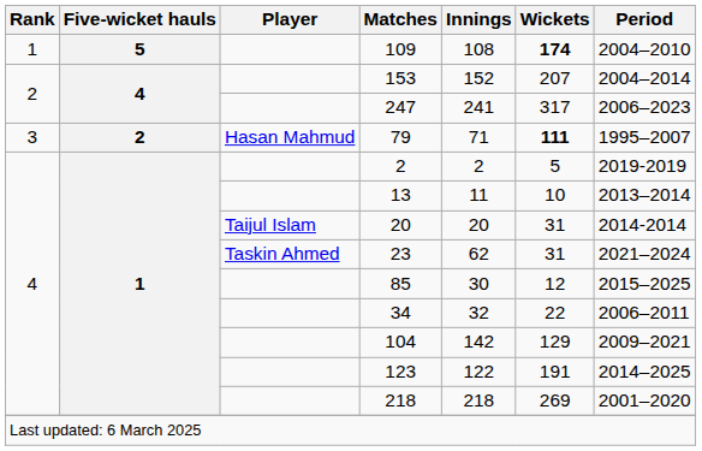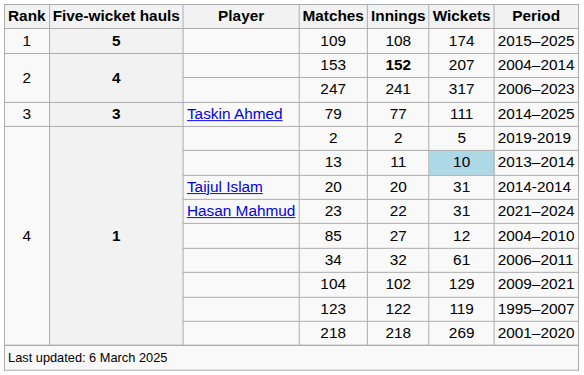 <table class="wikitable plainrowheaders sortable">
 <tr>
 <th scope=col>Rank</th>
 <th scope=col>Five-wicket hauls</th>
 <th scope=col>Player</th>
 <th scope=col>Matches</th>
 <th scope=col>Innings</th>
 <th scope=col>Wickets</th>
 <th scope=col>Period</th>
 </tr>
 <tr>
 <td align=center>1</td>
 <th scope=row style=text-align:center;>5</th>
 <td></td>
 <td align=center>109</td>
 <td align=center>108</td>
-<td align=center><strong>174</strong></td>
-<td>2004–2010</td>
+<td align=center>174</td>
+<td>2015–2025</td>
 </tr>
 <tr>
 <td rowspan="2" align="center">2</td>
 <th rowspan="2" scope="row" style="text-align:center;">4</th>
 <td></td>
 <td align=center>153</td>
-<td align=center>152</td>
+<td align=center><strong>152</strong></td>
 <td align=center>207</td>
 <td>2004–2014</td>
 </tr>
 <tr>
 <td></td>
 <td align=center>247</td>
 <td align=center>241</td>
 <td align=center>317</td>
 <td>2006–2023</td>
 </tr>
 <tr>
 <td align=center>3</td>
-<th scope=row style=text-align:center;>2</th>
-<td><a href='#'>Hasan Mahmud</a></td>
+<th scope=row style=text-align:center;>3</th>
+<td><a href='#'>Taskin Ahmed</a></td>
 <td align=center>79</td>
-<td align=center>71</td>
-<td align=center><strong>111</strong></td>
-<td>1995–2007</td>
+<td align=center>77</td>
+<td align=center>111</td>
+<td>2014–2025</td>
 </tr>
 <tr>
 <td rowspan="9" align="center">4</td>
 <th rowspan="9" scope="row" style="text-align:center;">1</th>
 <td></td>
 <td align=center>2</td>
 <td align=center>2</td>
 <td align=center>5</td>
 <td>2019-2019</td>
 </tr>
 <tr>
 <td></td>
 <td align=center>13</td>
 <td align=center>11</td>
-<td align=center>10</td>
+<td align=center style="background: lightblue;">10</td>
 <td>2013–2014</td>
 </tr>
 <tr>
 <td><a href='#'>Taijul Islam</a></td>
 <td align=center>20</td>
 <td align=center>20</td>
 <td align=center>31</td>
 <td>2014-2014</td>
 </tr>
 <tr>
-<td><a href='#'>Taskin Ahmed</a></td>
+<td><a href='#'>Hasan Mahmud</a></td>
 <td align=center>23</td>
-<td align=center>62</td>
+<td align=center>22</td>
 <td align=center>31</td>
 <td>2021–2024</td>
 </tr>
 <tr>
 <td></td>
 <td align="center">85</td>
-<td align="center">30</td>
+<td align="center">27</td>
 <td align="center">12</td>
-<td>2015–2025</td>
+<td>2004–2010</td>
 </tr>
 <tr>
 <td></td>
 <td align=center>34</td>
 <td align=center>32</td>
-<td align=center>22</td>
+<td align=center>61</td>
 <td>2006–2011</td>
 </tr>
 <tr>
 <td></td>
 <td align=center>104</td>
-<td align=center>142</td>
+<td align=center>102</td>
 <td align=center>129</td>
 <td>2009–2021</td>
 </tr>
 <tr>
 <td></td>
 <td align=center>123</td>
 <td align=center>122</td>
-<td align=center>191</td>
-<td>2014–2025</td>
+<td align=center>119</td>
+<td>1995–2007</td>
 </tr>
 <tr>
 <td></td>
 <td align=center>218</td>
 <td align=center>218</td>
 <td align=center>269</td>
 <td>2001–2020</td>
 </tr>
 <tr>
 </tr>
 <tr class=sortbottom>
 <td colspan=7><small>Last updated: 6 March 2025</small></td>
 </tr>
 </table>
